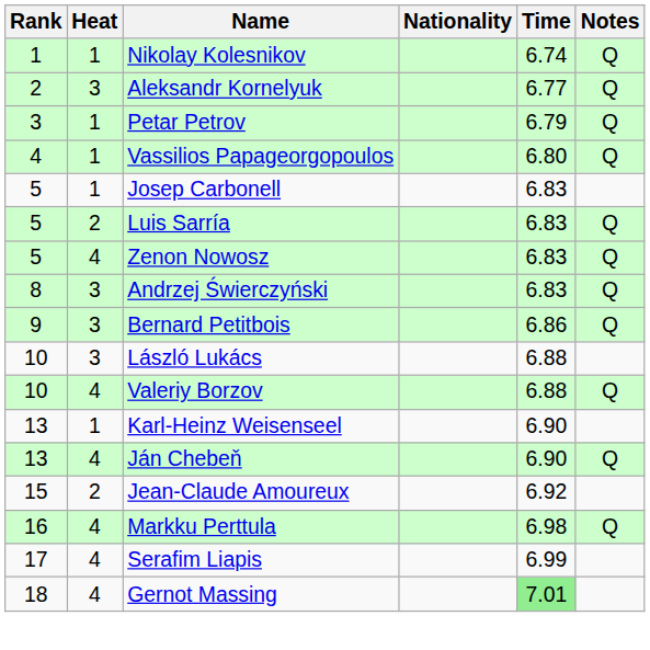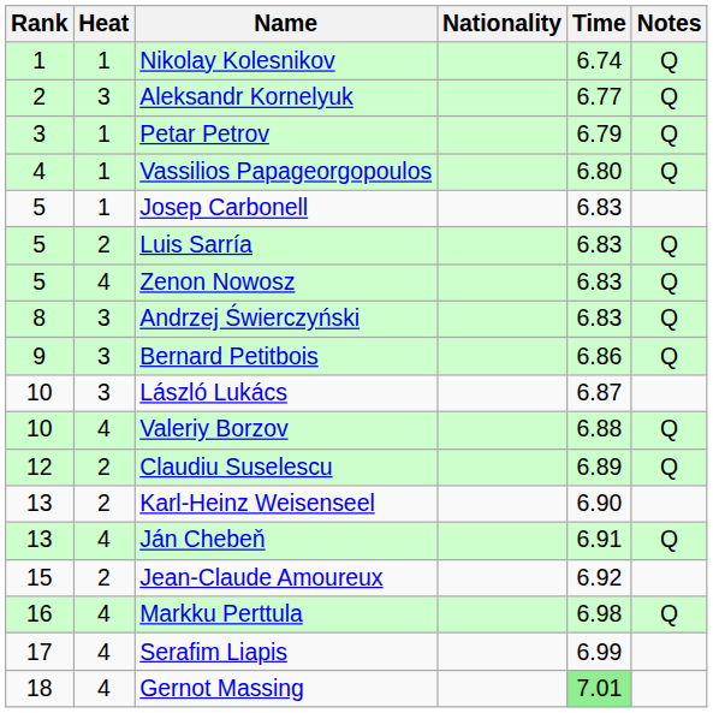 <table class="wikitable sortable" style="text-align:center">
 <tr>
 <th>Rank</th>
 <th>Heat</th>
 <th>Name</th>
 <th>Nationality</th>
 <th>Time</th>
 <th>Notes</th>
 </tr>
 <tr bgcolor=ccffcc>
 <td>1</td>
 <td>1</td>
 <td align="left"><a href='#'>Nikolay Kolesnikov</a></td>
 <td align=left></td>
 <td>6.74</td>
 <td>Q</td>
 </tr>
 <tr bgcolor=ccffcc>
 <td>2</td>
 <td>3</td>
 <td align="left"><a href='#'>Aleksandr Kornelyuk</a></td>
 <td align=left></td>
 <td>6.77</td>
 <td>Q</td>
 </tr>
 <tr bgcolor=ccffcc>
 <td>3</td>
 <td>1</td>
 <td align="left"><a href='#'>Petar Petrov</a></td>
 <td align=left></td>
 <td>6.79</td>
 <td>Q</td>
 </tr>
 <tr bgcolor=ccffcc>
 <td>4</td>
 <td>1</td>
 <td align="left"><a href='#'>Vassilios Papageorgopoulos</a></td>
 <td align=left></td>
 <td>6.80</td>
 <td>Q</td>
 </tr>
 <tr>
 <td>5</td>
 <td>1</td>
 <td align="left"><a href='#'>Josep Carbonell</a></td>
 <td align=left></td>
 <td>6.83</td>
 <td></td>
 </tr>
 <tr bgcolor=ccffcc>
 <td>5</td>
 <td>2</td>
 <td align="left"><a href='#'>Luis Sarría</a></td>
 <td align=left></td>
 <td>6.83</td>
 <td>Q</td>
 </tr>
 <tr bgcolor=ccffcc>
 <td>5</td>
 <td>4</td>
 <td align="left"><a href='#'>Zenon Nowosz</a></td>
 <td align=left></td>
 <td>6.83</td>
 <td>Q</td>
 </tr>
 <tr bgcolor=ccffcc>
 <td>8</td>
 <td>3</td>
 <td align="left"><a href='#'>Andrzej Świerczyński</a></td>
 <td align=left></td>
 <td>6.83</td>
 <td>Q</td>
 </tr>
 <tr bgcolor=ccffcc>
 <td>9</td>
 <td>3</td>
 <td align="left"><a href='#'>Bernard Petitbois</a></td>
 <td align=left></td>
 <td>6.86</td>
 <td>Q</td>
 </tr>
 <tr>
 <td>10</td>
 <td>3</td>
 <td align="left"><a href='#'>László Lukács</a></td>
 <td align=left></td>
-<td>6.88</td>
+<td>6.87</td>
 <td></td>
 </tr>
 <tr bgcolor=ccffcc>
 <td>10</td>
 <td>4</td>
 <td align="left"><a href='#'>Valeriy Borzov</a></td>
 <td align=left></td>
 <td>6.88</td>
 <td>Q</td>
 </tr>
+<tr bgcolor=ccffcc>
+<td>12</td>
+<td>2</td>
+<td align="left"><a href='#'>Claudiu Suselescu</a></td>
+<td align=left></td>
+<td>6.89</td>
+<td>Q</td>
+</tr>
 <tr>
 <td>13</td>
-<td>1</td>
+<td>2</td>
 <td align="left"><a href='#'>Karl-Heinz Weisenseel</a></td>
 <td align=left></td>
 <td>6.90</td>
 <td></td>
 </tr>
 <tr bgcolor=ccffcc>
 <td>13</td>
 <td>4</td>
 <td align="left"><a href='#'>Ján Chebeň</a></td>
 <td align=left></td>
-<td>6.90</td>
+<td>6.91</td>
 <td>Q</td>
 </tr>
 <tr>
 <td>15</td>
 <td>2</td>
 <td align="left"><a href='#'>Jean-Claude Amoureux</a></td>
 <td align=left></td>
 <td>6.92</td>
 <td></td>
 </tr>
 <tr bgcolor=ccffcc>
 <td>16</td>
 <td>4</td>
 <td align="left"><a href='#'>Markku Perttula</a></td>
 <td align=left></td>
 <td>6.98</td>
 <td>Q</td>
 </tr>
 <tr>
 <td>17</td>
 <td>4</td>
 <td align="left"><a href='#'>Serafim Liapis</a></td>
 <td align=left></td>
 <td>6.99</td>
 <td></td>
 </tr>
 <tr>
 <td>18</td>
 <td>4</td>
 <td align="left"><a href='#'>Gernot Massing</a></td>
 <td align=left></td>
 <td style="background: lightgreen;">7.01</td>
 <td></td>
 </tr>
 </table>
